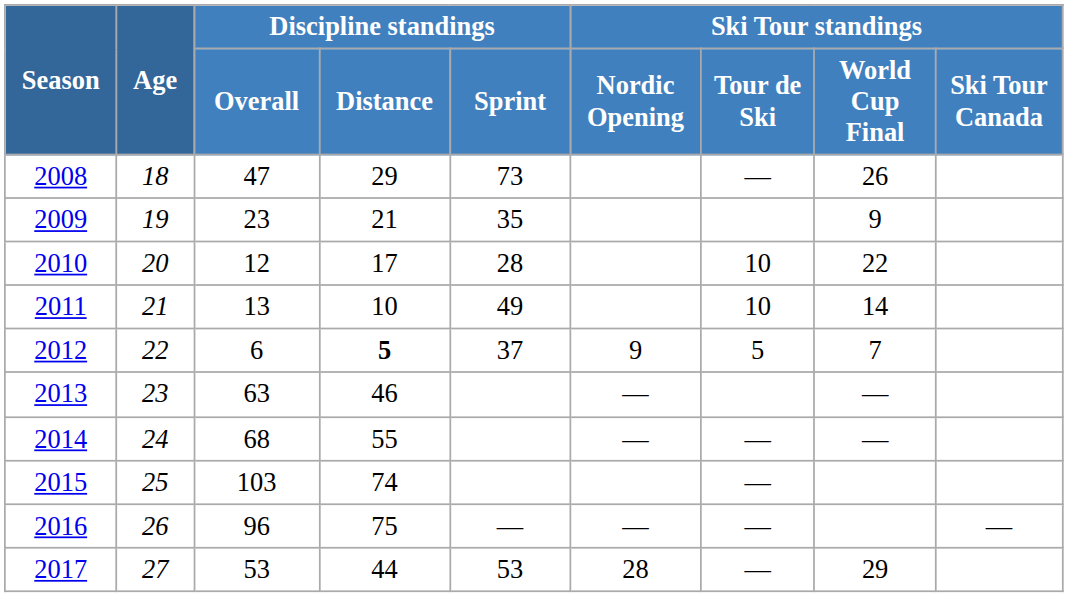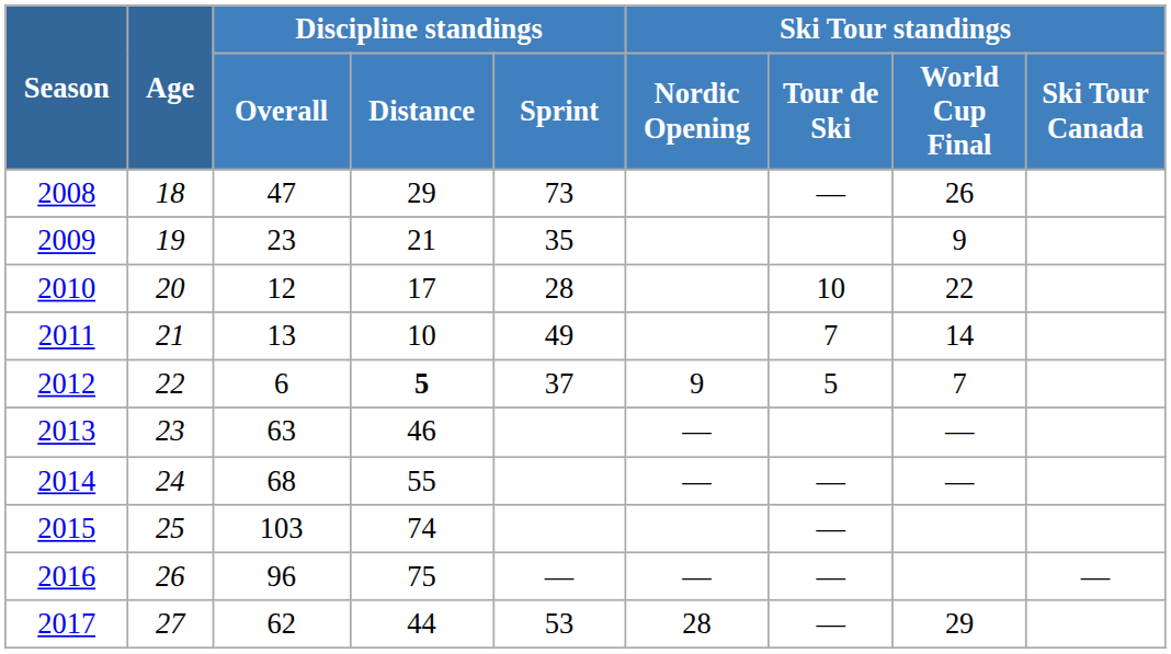 <table class="wikitable" style="font-size:95%; text-align:center; border:grey solid 1px; border-collapse:collapse; background:#ffffff;">
 <tr>
 <th style="background-color:#369; color:white; width:60px;" rowspan="2"> Season </th>
 <th style="background-color:#369; color:white; width:40px;" rowspan="2"> Age </th>
 <th style="background-color:#4180be; color:white;" colspan="3">Discipline standings</th>
 <th style="background-color:#4180be; color:white;" colspan="4">Ski Tour standings</th>
 </tr>
 <tr>
 <th style="background-color:#4180be; color:white; width:75px;">Overall</th>
 <th style="background-color:#4180be; color:white; width:75px;">Distance</th>
 <th style="background-color:#4180be; color:white; width:75px;">Sprint</th>
 <th style="background-color:#4180be; color:white; width:75px;">Nordic<br>Opening</th>
 <th style="background-color:#4180be; color:white; width:75px;">Tour de<br>Ski</th>
 <th style="background-color:#4180be; color:white; width:75px;">World Cup<br>Final</th>
 <th style="background-color:#4180be; color:white; width:75px;">Ski Tour<br>Canada</th>
 </tr>
 <tr>
 <td><a href='#'>2008</a></td>
 <td><em>18</em></td>
 <td>47</td>
 <td>29</td>
 <td>73</td>
 <td></td>
 <td>—</td>
 <td>26</td>
 <td></td>
 </tr>
 <tr>
 <td><a href='#'>2009</a></td>
 <td><em>19</em></td>
 <td>23</td>
 <td>21</td>
 <td>35</td>
 <td></td>
 <td></td>
 <td>9</td>
 <td></td>
 </tr>
 <tr>
 <td><a href='#'>2010</a></td>
 <td><em>20</em></td>
 <td>12</td>
 <td>17</td>
 <td>28</td>
 <td></td>
 <td>10</td>
 <td>22</td>
 <td></td>
 </tr>
 <tr>
 <td><a href='#'>2011</a></td>
 <td><em>21</em></td>
 <td>13</td>
 <td>10</td>
 <td>49</td>
 <td></td>
-<td>10</td>
+<td>7</td>
 <td>14</td>
 <td></td>
 </tr>
 <tr>
 <td><a href='#'>2012</a></td>
 <td><em>22</em></td>
 <td>6</td>
 <td><strong>5</strong></td>
 <td>37</td>
 <td>9</td>
 <td>5</td>
 <td>7</td>
 <td></td>
 </tr>
 <tr>
 <td><a href='#'>2013</a></td>
 <td><em>23</em></td>
 <td>63</td>
 <td>46</td>
 <td></td>
 <td>—</td>
 <td></td>
 <td>—</td>
 <td></td>
 </tr>
 <tr>
 <td><a href='#'>2014</a></td>
 <td><em>24</em></td>
 <td>68</td>
 <td>55</td>
 <td></td>
 <td>—</td>
 <td>—</td>
 <td>—</td>
 <td></td>
 </tr>
 <tr>
 <td><a href='#'>2015</a></td>
 <td><em>25</em></td>
 <td>103</td>
 <td>74</td>
 <td></td>
 <td></td>
 <td>—</td>
 <td></td>
 <td></td>
 </tr>
 <tr>
 <td><a href='#'>2016</a></td>
 <td><em>26</em></td>
 <td>96</td>
 <td>75</td>
 <td>—</td>
 <td>—</td>
 <td>—</td>
 <td></td>
 <td>—</td>
 </tr>
 <tr>
 <td><a href='#'>2017</a></td>
 <td><em>27</em></td>
-<td>53</td>
+<td>62</td>
 <td>44</td>
 <td>53</td>
 <td>28</td>
 <td>—</td>
 <td>29</td>
 <td></td>
 </tr>
 </table>
